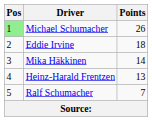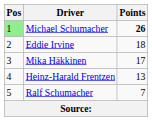 <table class="wikitable" style="font-size: 95%;">
 <tr>
 <th>Pos</th>
 <th>Driver</th>
 <th>Points</th>
 </tr>
 <tr>
 <td style="background: lightgreen;">1</td>
 <td> <a href='#'>Michael Schumacher</a></td>
-<td align="right">26</td>
+<td align="right"><strong>26</strong></td>
 </tr>
 <tr>
 <td>2</td>
 <td>  <a href='#'>Eddie Irvine</a></td>
 <td align="right">18</td>
 </tr>
 <tr>
 <td>3</td>
 <td> <a href='#'>Mika Häkkinen</a></td>
-<td align="right">14</td>
+<td align="right">17</td>
 </tr>
 <tr>
 <td>4</td>
 <td> <a href='#'>Heinz-Harald Frentzen</a></td>
 <td align="right">13</td>
 </tr>
 <tr>
 <td>5</td>
 <td> <a href='#'>Ralf Schumacher</a></td>
 <td align="right">7</td>
 </tr>
 <tr>
 <th colspan=4>Source:</th>
 </tr>
 </table>
